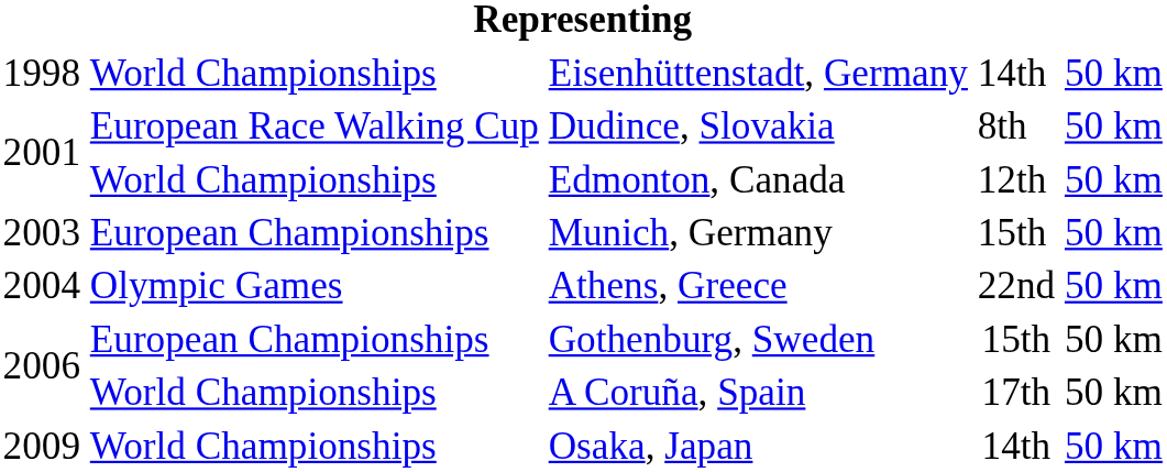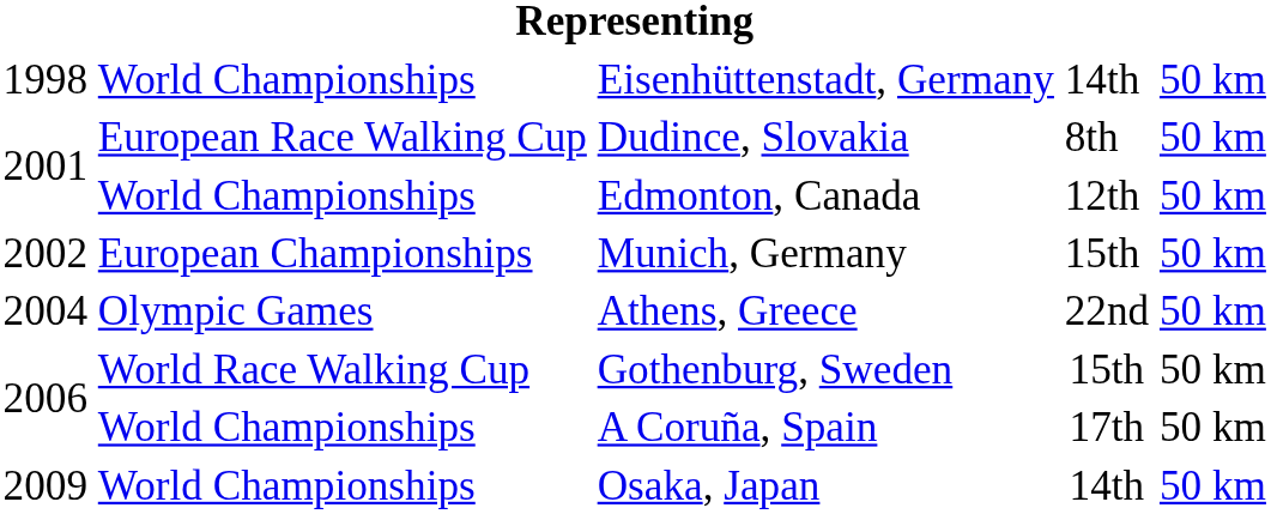 <table>
 <tr>
 <th colspan="5">Representing </th>
 </tr>
 <tr>
 <td>1998</td>
 <td><a href='#'>World Championships</a></td>
 <td><a href='#'>Eisenhüttenstadt</a>, <a href='#'>Germany</a></td>
 <td>14th</td>
 <td><a href='#'>50 km</a></td>
 </tr>
 <tr>
 <td rowspan=2>2001</td>
 <td><a href='#'>European Race Walking Cup</a></td>
 <td><a href='#'>Dudince</a>, <a href='#'>Slovakia</a></td>
 <td>8th</td>
 <td><a href='#'>50 km</a></td>
 </tr>
 <tr>
 <td><a href='#'>World Championships</a></td>
 <td><a href='#'>Edmonton</a>, Canada</td>
 <td>12th</td>
 <td><a href='#'>50 km</a></td>
 </tr>
 <tr>
-<td>2003</td>
+<td>2002</td>
 <td><a href='#'>European Championships</a></td>
 <td><a href='#'>Munich</a>, Germany</td>
 <td>15th</td>
 <td><a href='#'>50 km</a></td>
 </tr>
 <tr>
 <td>2004</td>
 <td><a href='#'>Olympic Games</a></td>
 <td><a href='#'>Athens</a>, <a href='#'>Greece</a></td>
 <td align="center">22nd</td>
 <td><a href='#'>50 km</a></td>
 </tr>
 <tr>
 <td rowspan=2>2006</td>
-<td><a href='#'>European Championships</a></td>
+<td><a href='#'>World Race Walking Cup</a></td>
 <td><a href='#'>Gothenburg</a>, <a href='#'>Sweden</a></td>
 <td align="center">15th</td>
 <td>50 km</td>
 </tr>
 <tr>
 <td><a href='#'>World Championships</a></td>
 <td><a href='#'>A Coruña</a>, <a href='#'>Spain</a></td>
 <td align="center">17th</td>
 <td>50 km</td>
 </tr>
 <tr>
 <td>2009</td>
 <td><a href='#'>World Championships</a></td>
 <td><a href='#'>Osaka</a>, <a href='#'>Japan</a></td>
 <td align="center">14th</td>
 <td><a href='#'>50 km</a></td>
 </tr>
 </table>
